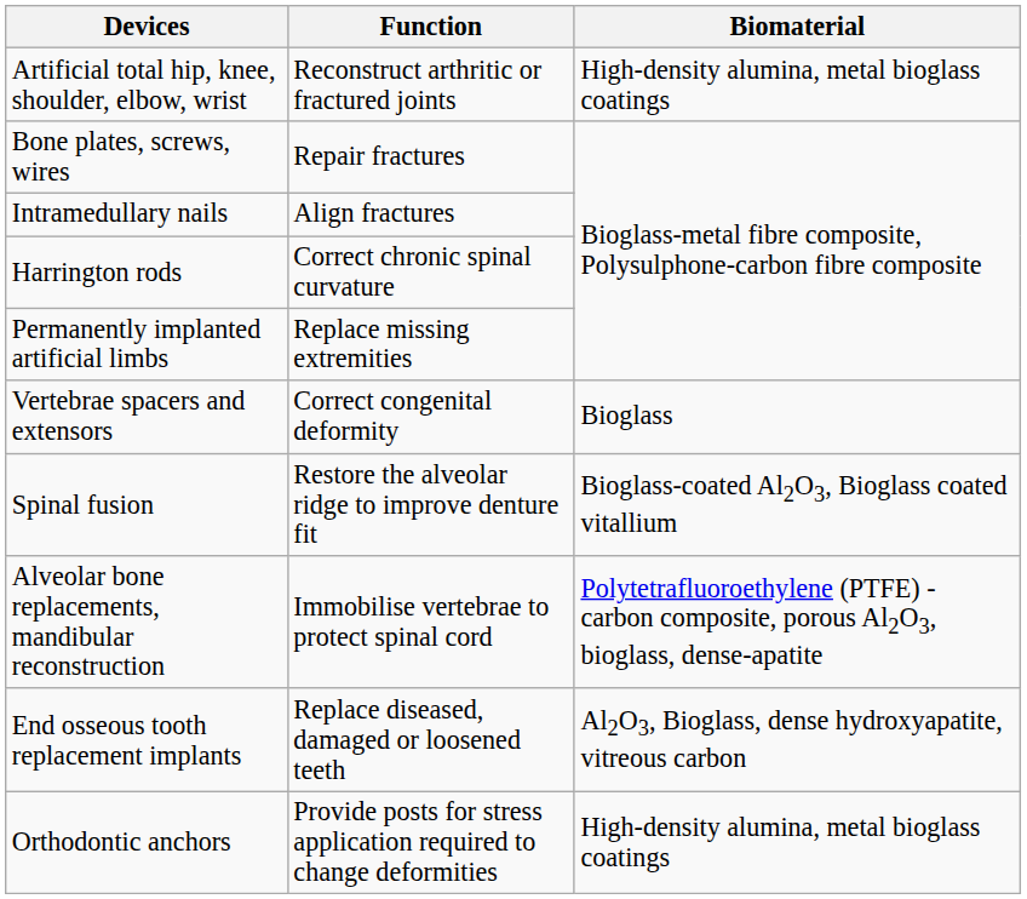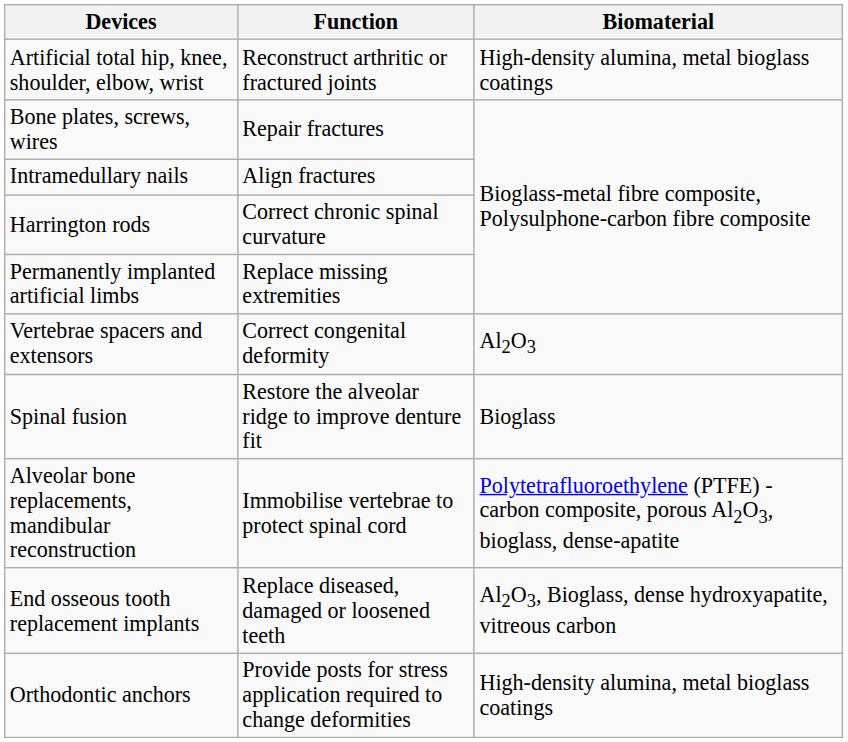 <table class="wikitable">
 <tr>
 <th>Devices</th>
 <th>Function</th>
 <th>Biomaterial</th>
 </tr>
 <tr>
 <td>Artificial total hip, knee, shoulder, elbow, wrist</td>
 <td>Reconstruct arthritic or fractured joints</td>
 <td>High-density alumina, metal bioglass coatings</td>
 </tr>
 <tr>
 <td>Bone plates, screws, wires</td>
 <td>Repair fractures</td>
 <td rowspan=4>Bioglass-metal fibre composite, Polysulphone-carbon fibre composite</td>
 </tr>
 <tr>
 <td>Intramedullary nails</td>
 <td>Align fractures</td>
 </tr>
 <tr>
 <td>Harrington rods</td>
 <td>Correct chronic spinal curvature</td>
 </tr>
 <tr>
 <td>Permanently implanted artificial limbs</td>
 <td>Replace missing extremities</td>
 </tr>
 <tr>
 <td>Vertebrae spacers and extensors</td>
 <td>Correct congenital deformity</td>
-<td>Bioglass</td>
+<td>Al<sub>2</sub>O<sub>3</sub></td>
 </tr>
 <tr>
 <td>Spinal fusion</td>
 <td>Restore the alveolar ridge to improve denture fit</td>
-<td>Bioglass-coated Al<sub>2</sub>O<sub>3</sub>, Bioglass coated vitallium</td>
+<td>Bioglass</td>
 </tr>
 <tr>
 <td>Alveolar bone replacements, mandibular reconstruction</td>
 <td>Immobilise vertebrae to protect spinal cord</td>
 <td><a href='#'>Polytetrafluoroethylene</a> (PTFE) - carbon composite, porous Al<sub>2</sub>O<sub>3</sub>, bioglass, dense-apatite</td>
 </tr>
 <tr>
 <td>End osseous tooth replacement implants</td>
 <td>Replace diseased, damaged or loosened teeth</td>
 <td>Al<sub>2</sub>O<sub>3</sub>, Bioglass, dense hydroxyapatite, vitreous carbon</td>
 </tr>
 <tr>
 <td>Orthodontic anchors</td>
 <td>Provide posts for stress application required to change deformities</td>
 <td>High-density alumina, metal bioglass coatings</td>
 </tr>
 </table>
